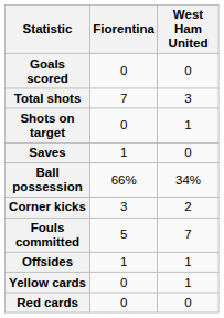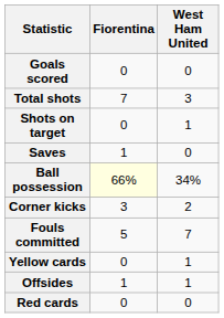 <table class="wikitable plainrowheaders" style="text-align:center">
 <tr>
 <th scope="col" style="width:100px">Statistic</th>
 <th scope="col" style="width:70px">Fiorentina</th>
 <th scope="col" style="width:70px">West Ham United</th>
 </tr>
 <tr>
 <th scope=row>Goals scored</th>
 <td>0</td>
 <td>0</td>
 </tr>
 <tr>
 <th scope=row>Total shots</th>
 <td>7</td>
 <td>3</td>
 </tr>
 <tr>
 <th scope=row>Shots on target</th>
 <td>0</td>
 <td>1</td>
 </tr>
 <tr>
 <th scope=row>Saves</th>
 <td>1</td>
 <td>0</td>
 </tr>
 <tr>
 <th scope=row>Ball possession</th>
-<td>66%</td>
+<td style="background: lightyellow;">66%</td>
 <td>34%</td>
 </tr>
 <tr>
 <th scope=row>Corner kicks</th>
 <td>3</td>
 <td>2</td>
 </tr>
 <tr>
 <th scope=row>Fouls committed</th>
 <td>5</td>
 <td>7</td>
 </tr>
 <tr>
-<th scope=row>Offsides</th>
-<td>1</td>
+<th scope=row>Yellow cards</th>
+<td>0</td>
 <td>1</td>
 </tr>
 <tr>
-<th scope=row>Yellow cards</th>
-<td>0</td>
+<th scope=row>Offsides</th>
+<td>1</td>
 <td>1</td>
 </tr>
 <tr>
 <th scope=row>Red cards</th>
 <td>0</td>
 <td>0</td>
 </tr>
 </table>
